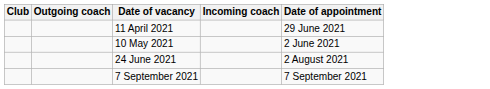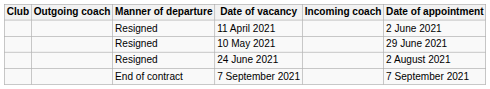 <table class="wikitable sortable">
 <tr>
 <th>Club</th>
 <th>Outgoing coach</th>
+<th>Manner of departure</th>
 <th>Date of vacancy</th>
 <th>Incoming coach</th>
 <th>Date of appointment</th>
 </tr>
 <tr>
 <td></td>
 <td></td>
+<td>Resigned</td>
 <td>11 April 2021</td>
+<td></td>
+<td>2 June 2021</td>
+</tr>
+<tr>
+<td></td>
+<td></td>
+<td>Resigned</td>
+<td>10 May 2021</td>
 <td></td>
 <td>29 June 2021</td>
 </tr>
 <tr>
 <td></td>
 <td></td>
-<td>10 May 2021</td>
-<td></td>
-<td>2 June 2021</td>
-</tr>
-<tr>
-<td></td>
-<td></td>
+<td>Resigned</td>
 <td>24 June 2021</td>
 <td></td>
 <td>2 August 2021</td>
 </tr>
 <tr>
 <td></td>
 <td></td>
+<td>End of contract</td>
 <td>7 September 2021</td>
 <td></td>
 <td>7 September 2021</td>
 </tr>
 </table>
